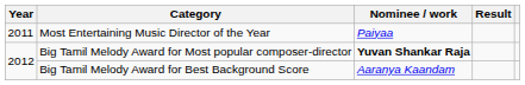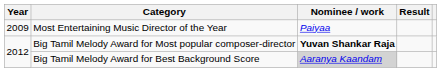 <table class="wikitable">
 <tr>
 <th>Year</th>
 <th>Category</th>
 <th>Nominee / work</th>
 <th>Result</th>
 <th></th>
 </tr>
 <tr>
-<td>2011</td>
+<td>2009</td>
 <td>Most Entertaining Music Director of the Year</td>
 <td><em><a href='#'>Paiyaa</a></em></td>
 <td></td>
 <td></td>
 </tr>
 <tr>
 <td rowspan="2">2012</td>
 <td>Big Tamil Melody Award for Most popular composer-director</td>
 <td><strong>Yuvan Shankar Raja</strong></td>
 <td></td>
 <td></td>
 </tr>
 <tr>
 <td>Big Tamil Melody Award for Best Background Score</td>
-<td><em><a href='#'>Aaranya Kaandam</a></em></td>
+<td style="background: lightgrey;"><em><a href='#'>Aaranya Kaandam</a></em></td>
 <td></td>
 <td></td>
 </tr>
 </table>
